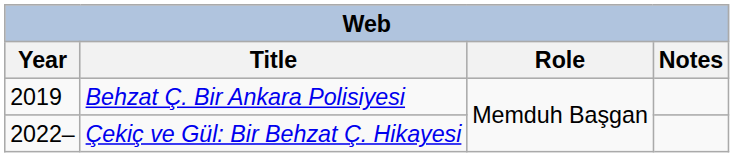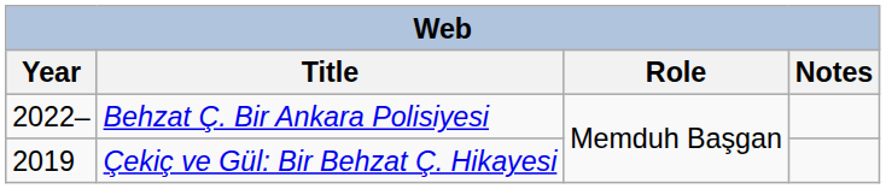 <table class="wikitable plainrowheaders sortable" style="margin-right: 0; font-size: 95%;">
 <tr bgcolor="#CCCCCC" align="center">
 <th colspan="4" style="background: LightSteelBlue;">Web</th>
 </tr>
 <tr bgcolor="#CCCCCC" align="center">
 <th>Year</th>
 <th>Title</th>
 <th>Role</th>
 <th>Notes</th>
 </tr>
 <tr>
-<td>2019</td>
+<td>2022–</td>
 <td><em><a href='#'>Behzat Ç. Bir Ankara Polisiyesi</a></em></td>
 <td rowspan="2">Memduh Başgan</td>
 <td></td>
 </tr>
 <tr>
-<td>2022–</td>
+<td>2019</td>
 <td><em><a href='#'>Çekiç ve Gül: Bir Behzat Ç. Hikayesi</a></em></td>
 <td></td>
 </tr>
 </table>
